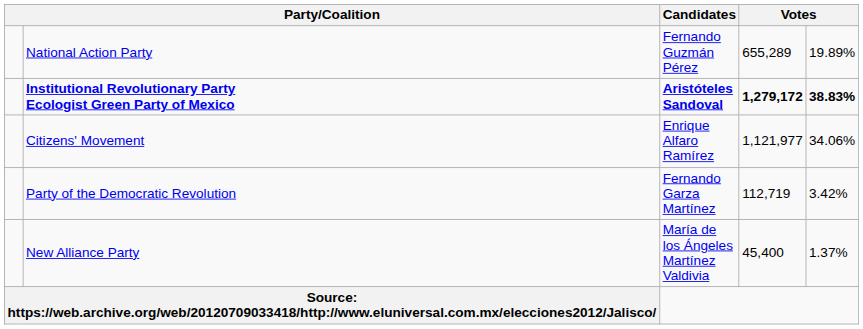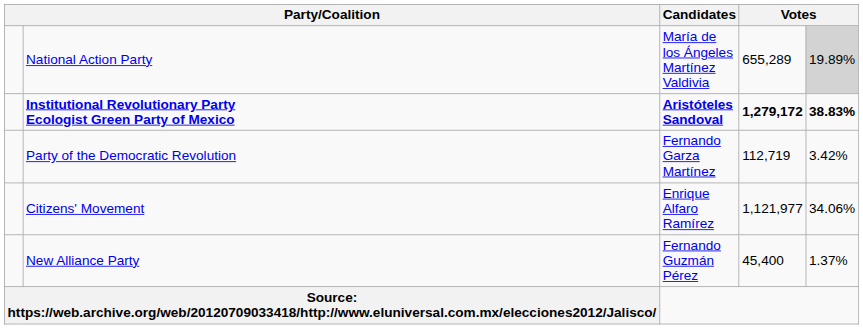 <table class="wikitable">
 <tr style="background:#efefef;">
 <th Colspan = 2><strong>Party/Coalition</strong></th>
 <th Colspan = 1><strong>Candidates</strong></th>
 <th Colspan =2><strong>Votes</strong></th>
 </tr>
 <tr>
 <td></td>
 <td><a href='#'>National Action Party</a></td>
-<td><a href='#'>Fernando Guzmán Pérez</a></td>
+<td><a href='#'>María de los Ángeles Martínez Valdivia</a></td>
 <td>655,289</td>
-<td>19.89%</td>
+<td style="background: lightgrey;">19.89%</td>
 </tr>
 <tr>
 <td></td>
 <td><strong><a href='#'>Institutional Revolutionary Party</a><br><a href='#'>Ecologist Green Party of Mexico</a></strong></td>
 <td><strong><a href='#'>Aristóteles Sandoval</a></strong></td>
 <td><strong>1,279,172</strong></td>
 <td><strong>38.83%</strong></td>
 </tr>
 <tr>
 <td></td>
+<td><a href='#'>Party of the Democratic Revolution</a></td>
+<td><a href='#'>Fernando Garza Martínez</a></td>
+<td>112,719</td>
+<td>3.42%</td>
+</tr>
+<tr>
+<td></td>
 <td><a href='#'>Citizens' Movement</a></td>
 <td><a href='#'>Enrique Alfaro Ramírez</a></td>
 <td>1,121,977</td>
 <td>34.06%</td>
 </tr>
 <tr>
 <td></td>
-<td><a href='#'>Party of the Democratic Revolution</a></td>
-<td><a href='#'>Fernando Garza Martínez</a></td>
-<td>112,719</td>
-<td>3.42%</td>
-</tr>
-<tr>
-<td></td>
 <td><a href='#'>New Alliance Party</a></td>
-<td><a href='#'>María de los Ángeles Martínez Valdivia</a></td>
+<td><a href='#'>Fernando Guzmán Pérez</a></td>
 <td>45,400</td>
 <td>1.37%</td>
 </tr>
 <tr>
 <th Colspan= 2>Source: https://web.archive.org/web/20120709033418/http://www.eluniversal.com.mx/elecciones2012/Jalisco/</th>
 </tr>
 </table>
